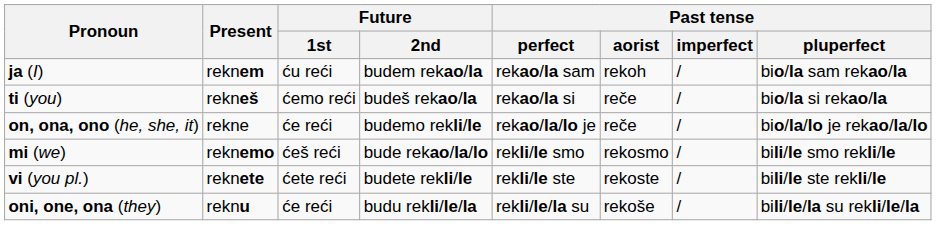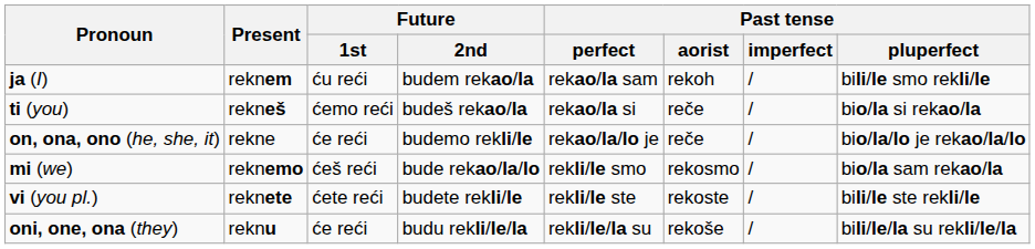 <table class="wikitable">
 <tr>
 <th rowspan="2">Pronoun</th>
 <th rowspan="2">Present</th>
 <th colspan="2">Future</th>
 <th colspan="4">Past tense</th>
 </tr>
 <tr>
 <th>1st</th>
 <th>2nd</th>
 <th>perfect</th>
 <th>aorist</th>
 <th>imperfect</th>
 <th>pluperfect</th>
 </tr>
 <tr>
 <td><strong>ja</strong> (<em>I</em>)</td>
 <td>rekn<strong>em</strong></td>
 <td>ću reći</td>
 <td>budem rek<strong>ao</strong>/<strong>la</strong></td>
 <td>rek<strong>ao</strong>/<strong>la</strong> sam</td>
 <td>rekoh</td>
 <td>/</td>
-<td>bi<strong>o</strong>/<strong>la</strong> sam rek<strong>ao</strong>/<strong>la</strong></td>
+<td>bi<strong>li</strong>/<strong>le</strong> smo rek<strong>li</strong>/<strong>le</strong></td>
 </tr>
 <tr>
 <td><strong>ti</strong> (<em>you</em>)</td>
 <td>rekn<strong>eš</strong></td>
 <td>ćemo reći</td>
 <td>budeš rek<strong>ao</strong>/<strong>la</strong></td>
 <td>rek<strong>ao</strong>/<strong>la</strong> si</td>
 <td>reče</td>
 <td>/</td>
 <td>bi<strong>o</strong>/<strong>la</strong> si rek<strong>ao</strong>/<strong>la</strong></td>
 </tr>
 <tr>
 <td><strong>on, ona, ono</strong> (<em>he, she, it</em>)</td>
 <td>rekne</td>
 <td>će reći</td>
 <td>budemo rek<strong>li</strong>/<strong>le</strong></td>
 <td>rek<strong>ao</strong>/<strong>la</strong>/<strong>lo</strong> je</td>
 <td>reče</td>
 <td>/</td>
 <td>bi<strong>o</strong>/<strong>la</strong>/<strong>lo</strong> je rek<strong>ao</strong>/<strong>la</strong>/<strong>lo</strong></td>
 </tr>
 <tr>
 <td><strong>mi</strong> (<em>we</em>)</td>
 <td>rekn<strong>emo</strong></td>
 <td>ćeš reći</td>
 <td>bude rek<strong>ao</strong>/<strong>la</strong>/<strong>lo</strong></td>
 <td>rek<strong>li</strong>/<strong>le</strong> smo</td>
 <td>rekosmo</td>
 <td>/</td>
-<td>bi<strong>li</strong>/<strong>le</strong> smo rek<strong>li</strong>/<strong>le</strong></td>
+<td>bi<strong>o</strong>/<strong>la</strong> sam rek<strong>ao</strong>/<strong>la</strong></td>
 </tr>
 <tr>
 <td><strong>vi</strong> (<em>you pl.</em>)</td>
 <td>rekn<strong>ete</strong></td>
 <td>ćete reći</td>
 <td>budete rek<strong>li</strong>/<strong>le</strong></td>
 <td>rek<strong>li</strong>/<strong>le</strong> ste</td>
 <td>rekoste</td>
 <td>/</td>
 <td>bi<strong>li</strong>/<strong>le</strong> ste rek<strong>li</strong>/<strong>le</strong></td>
 </tr>
 <tr>
 <td><strong>oni, one, ona</strong> (<em>they</em>)</td>
 <td>rekn<strong>u</strong></td>
 <td>će reći</td>
 <td>budu rek<strong>li</strong>/<strong>le</strong>/<strong>la</strong></td>
 <td>rek<strong>li</strong>/<strong>le</strong>/<strong>la</strong> su</td>
 <td>rekoše</td>
 <td>/</td>
 <td>bi<strong>li</strong>/<strong>le</strong>/<strong>la</strong> su rek<strong>li</strong>/<strong>le</strong>/<strong>la</strong></td>
 </tr>
 </table>
